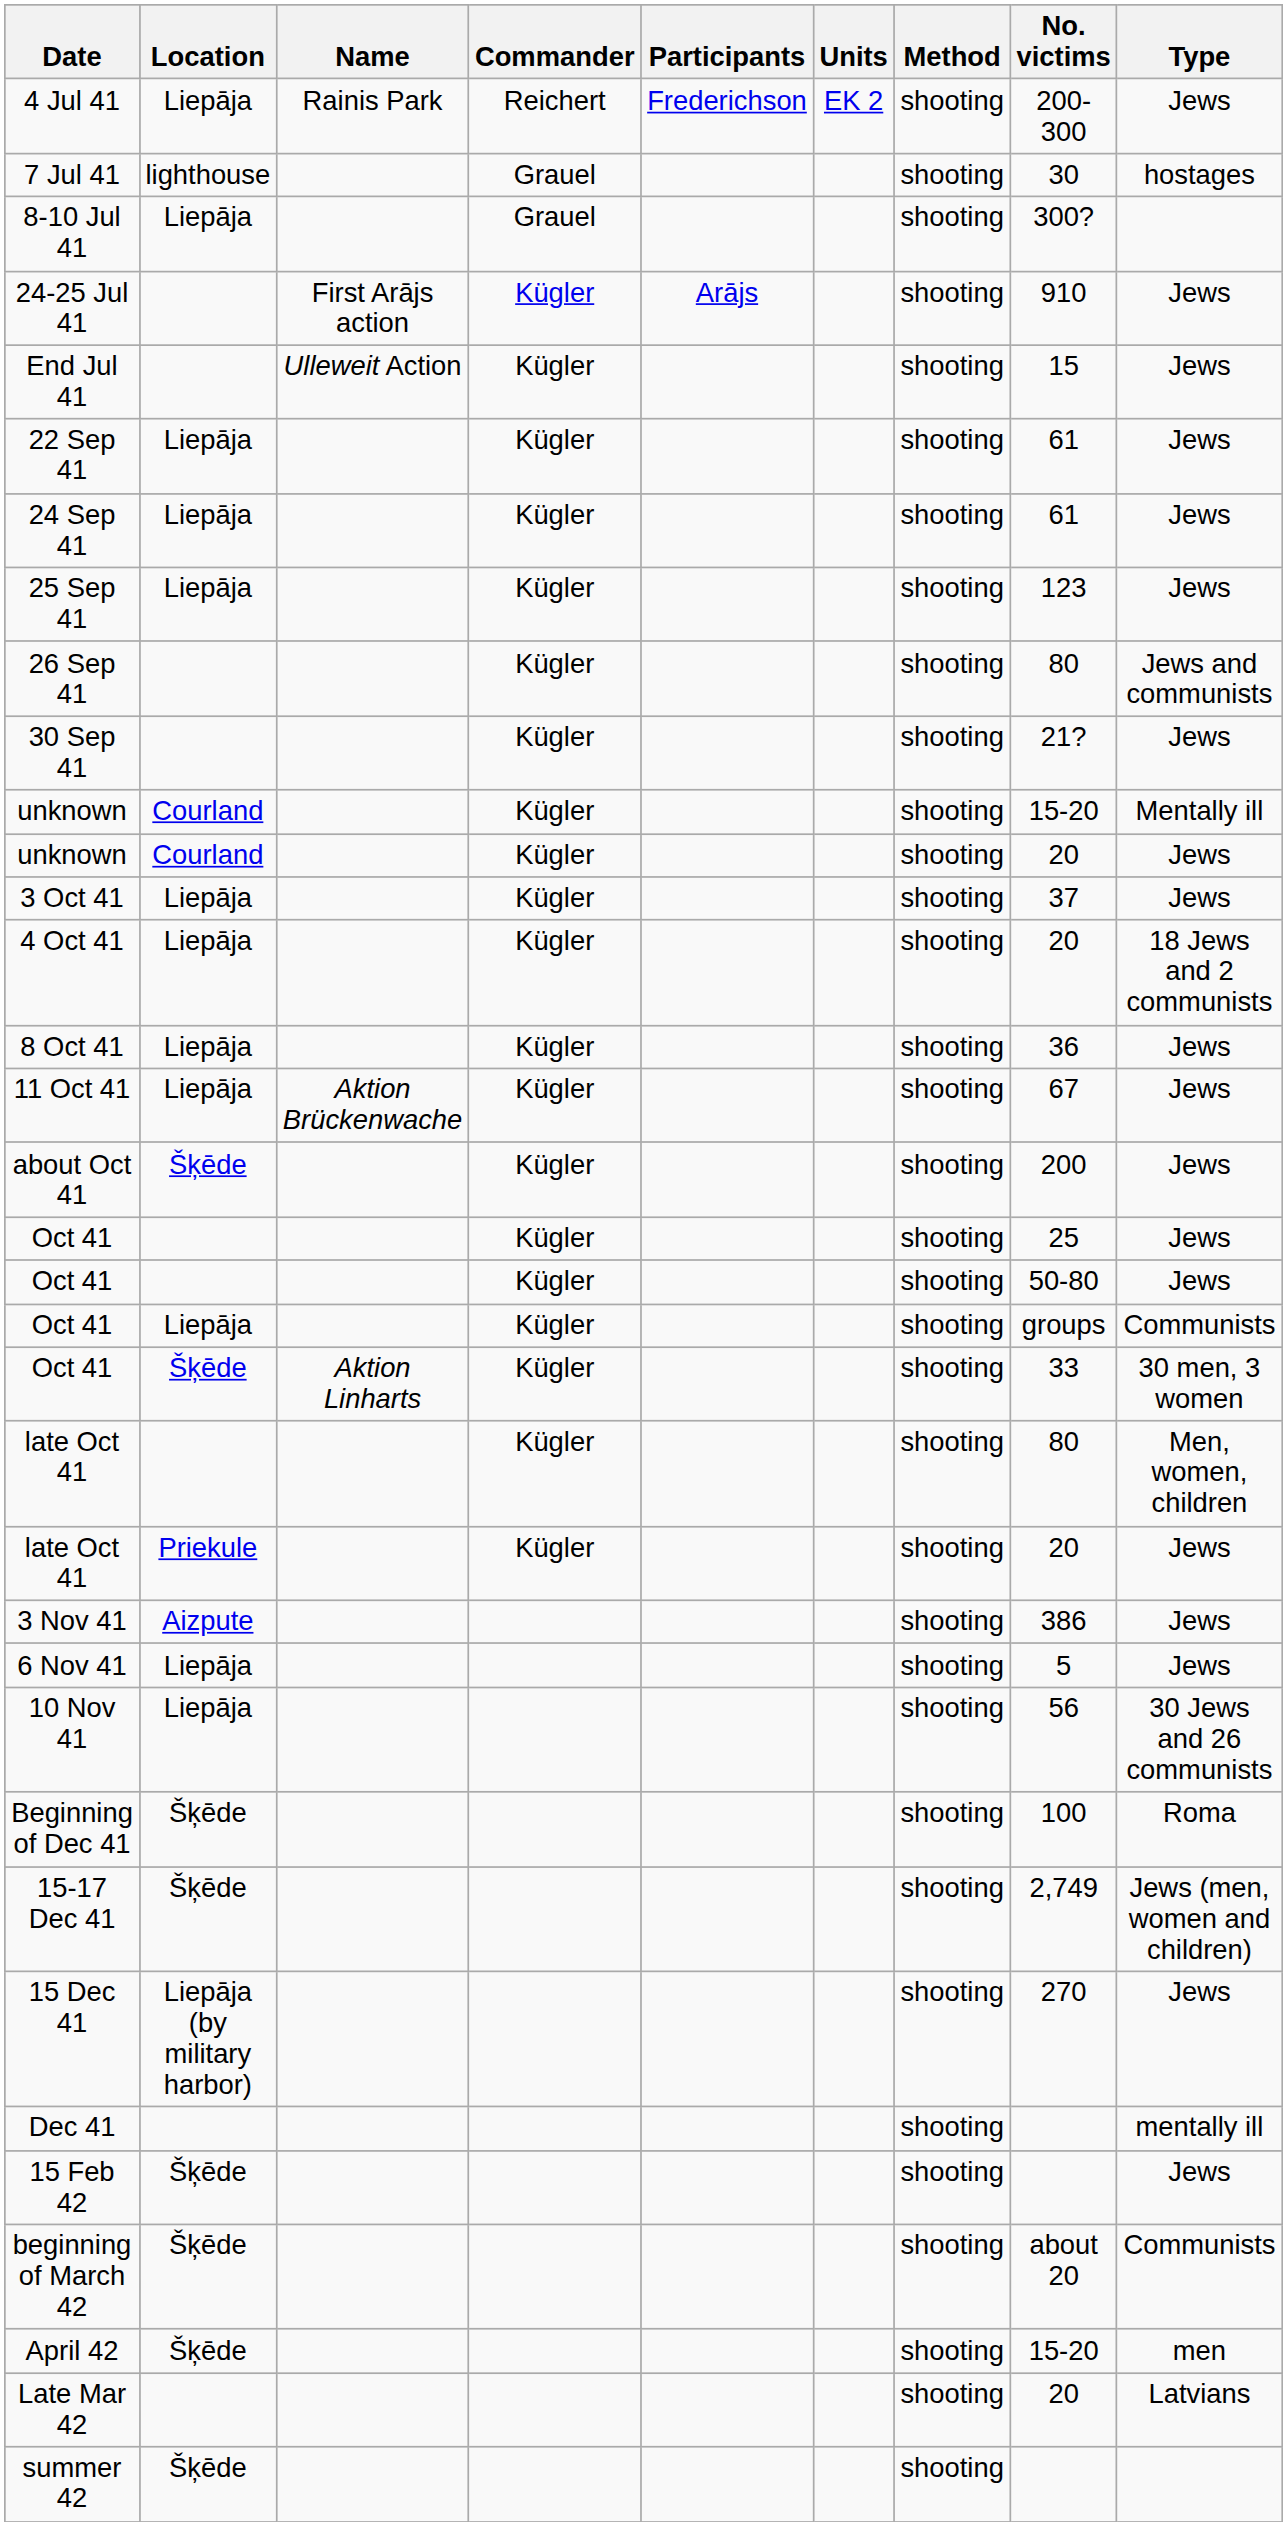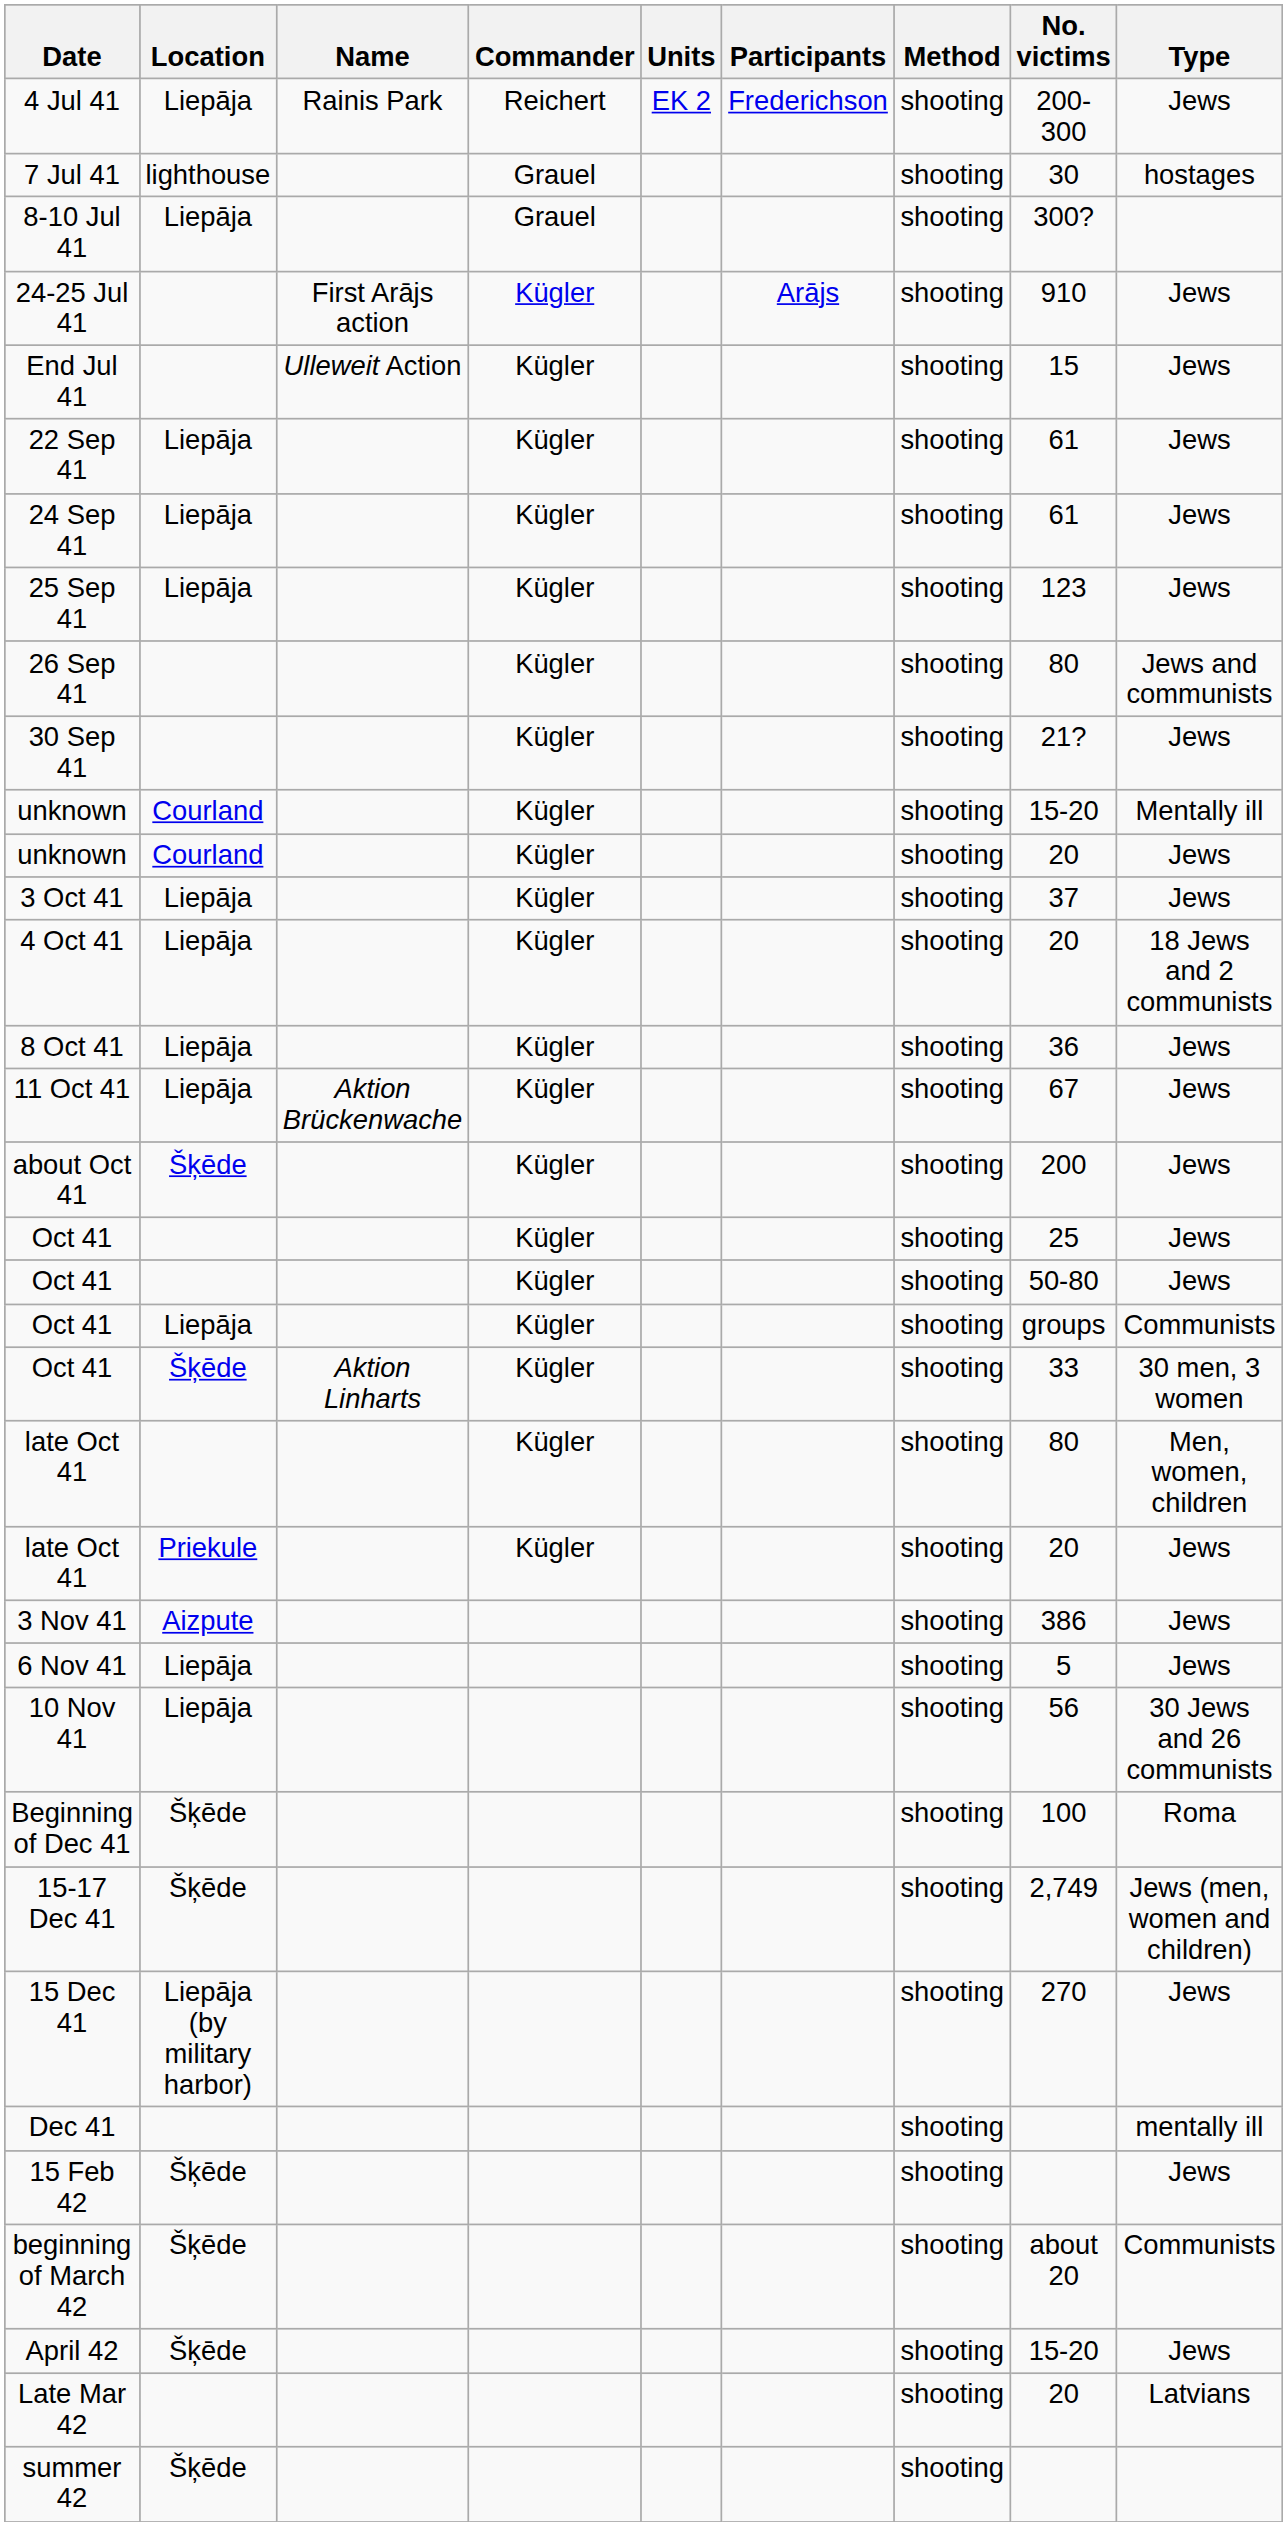 <table class="wikitable collapsible sortable state = uncollapsed">
 <tr style="vertical-align:bottom;">
 <th>Date</th>
 <th>Location</th>
 <th>Name</th>
 <th>Commander</th>
+<th>Units</th>
 <th>Participants</th>
-<th>Units</th>
 <th>Method</th>
 <th>No. victims</th>
 <th>Type<br></th>
 </tr>
 <tr style="vertical-align:top; text-align:center;">
 <td>4 Jul 41</td>
 <td>Liepāja</td>
 <td>Rainis Park</td>
 <td>Reichert</td>
+<td><a href='#'>EK 2</a></td>
 <td><a href='#'>Frederichson</a></td>
-<td><a href='#'>EK 2</a></td>
 <td>shooting</td>
 <td>200-300</td>
 <td>Jews<br></td>
 </tr>
 <tr style="vertical-align:top; text-align:center;">
 <td>7 Jul 41</td>
 <td>lighthouse</td>
 <td></td>
 <td>Grauel</td>
 <td></td>
 <td></td>
 <td>shooting</td>
 <td>30</td>
 <td>hostages<br></td>
 </tr>
 <tr style="vertical-align:top; text-align:center;">
 <td>8-10 Jul 41</td>
 <td>Liepāja</td>
 <td></td>
 <td>Grauel</td>
 <td></td>
 <td></td>
 <td>shooting</td>
 <td>300?</td>
 <td><br></td>
 </tr>
 <tr style="vertical-align:top; text-align:center;">
 <td>24-25 Jul 41</td>
 <td></td>
 <td>First Arājs action</td>
 <td><a href='#'>Kügler</a></td>
+<td></td>
 <td><a href='#'>Arājs</a></td>
-<td></td>
 <td>shooting</td>
 <td>910</td>
 <td>Jews<br></td>
 </tr>
 <tr style="vertical-align:top; text-align:center;">
 <td>End Jul 41</td>
 <td></td>
 <td><em>Ulleweit</em> Action</td>
 <td>Kügler</td>
 <td></td>
 <td></td>
 <td>shooting</td>
 <td>15</td>
 <td>Jews<br></td>
 </tr>
 <tr style="vertical-align:top; text-align:center;">
 <td>22 Sep 41</td>
 <td>Liepāja</td>
 <td></td>
 <td>Kügler</td>
 <td></td>
 <td></td>
 <td>shooting</td>
 <td>61</td>
 <td>Jews<br></td>
 </tr>
 <tr style="vertical-align:top; text-align:center;">
 <td>24 Sep 41</td>
 <td>Liepāja</td>
 <td></td>
 <td>Kügler</td>
 <td></td>
 <td></td>
 <td>shooting</td>
 <td>61</td>
 <td>Jews<br></td>
 </tr>
 <tr style="vertical-align:top; text-align:center;">
 <td>25 Sep 41</td>
 <td>Liepāja</td>
 <td></td>
 <td>Kügler</td>
 <td></td>
 <td></td>
 <td>shooting</td>
 <td>123</td>
 <td>Jews<br></td>
 </tr>
 <tr style="vertical-align:top; text-align:center;">
 <td>26 Sep 41</td>
 <td></td>
 <td></td>
 <td>Kügler</td>
 <td></td>
 <td></td>
 <td>shooting</td>
 <td>80</td>
 <td>Jews and communists<br></td>
 </tr>
 <tr style="vertical-align:top; text-align:center;">
 <td>30 Sep 41</td>
 <td></td>
 <td></td>
 <td>Kügler</td>
 <td></td>
 <td></td>
 <td>shooting</td>
 <td>21?</td>
 <td>Jews<br></td>
 </tr>
 <tr style="vertical-align:top; text-align:center;">
 <td>unknown</td>
 <td><a href='#'>Courland</a></td>
 <td></td>
 <td>Kügler</td>
 <td></td>
 <td></td>
 <td>shooting</td>
 <td>15-20</td>
 <td>Mentally ill<br></td>
 </tr>
 <tr style="vertical-align:top; text-align:center;">
 <td>unknown</td>
 <td><a href='#'>Courland</a></td>
 <td></td>
 <td>Kügler</td>
 <td></td>
 <td></td>
 <td>shooting</td>
 <td>20</td>
 <td>Jews<br></td>
 </tr>
 <tr style="vertical-align:top; text-align:center;">
 <td>3 Oct 41</td>
 <td>Liepāja</td>
 <td></td>
 <td>Kügler</td>
 <td></td>
 <td></td>
 <td>shooting</td>
 <td>37</td>
 <td>Jews<br></td>
 </tr>
 <tr style="vertical-align:top; text-align:center;">
 <td>4 Oct 41</td>
 <td>Liepāja</td>
 <td></td>
 <td>Kügler</td>
 <td></td>
 <td></td>
 <td>shooting</td>
 <td>20</td>
 <td>18 Jews and 2 communists<br></td>
 </tr>
 <tr style="vertical-align:top; text-align:center;">
 <td>8 Oct 41</td>
 <td>Liepāja</td>
 <td></td>
 <td>Kügler</td>
 <td></td>
 <td></td>
 <td>shooting</td>
 <td>36</td>
 <td>Jews<br></td>
 </tr>
 <tr style="vertical-align:top; text-align:center;">
 <td>11 Oct 41</td>
 <td>Liepāja</td>
 <td><em>Aktion Brückenwache</em></td>
 <td>Kügler</td>
 <td></td>
 <td></td>
 <td>shooting</td>
 <td>67</td>
 <td>Jews<br></td>
 </tr>
 <tr style="vertical-align:top; text-align:center;">
 <td>about Oct 41</td>
 <td><a href='#'>Šķēde</a></td>
 <td></td>
 <td>Kügler</td>
 <td></td>
 <td></td>
 <td>shooting</td>
 <td>200</td>
 <td>Jews<br></td>
 </tr>
 <tr style="vertical-align:top; text-align:center;">
 <td>Oct 41</td>
 <td></td>
 <td></td>
 <td>Kügler</td>
 <td></td>
 <td></td>
 <td>shooting</td>
 <td>25</td>
 <td>Jews<br></td>
 </tr>
 <tr style="vertical-align:top; text-align:center;">
 <td>Oct 41</td>
 <td></td>
 <td></td>
 <td>Kügler</td>
 <td></td>
 <td></td>
 <td>shooting</td>
 <td>50-80</td>
 <td>Jews<br></td>
 </tr>
 <tr style="vertical-align:top; text-align:center;">
 <td>Oct 41</td>
 <td>Liepāja</td>
 <td></td>
 <td>Kügler</td>
 <td></td>
 <td></td>
 <td>shooting</td>
 <td>groups</td>
 <td>Communists<br></td>
 </tr>
 <tr style="vertical-align:top; text-align:center;">
 <td>Oct 41</td>
 <td><a href='#'>Šķēde</a></td>
 <td><em>Aktion Linharts</em></td>
 <td>Kügler</td>
 <td></td>
 <td></td>
 <td>shooting</td>
 <td>33</td>
 <td>30 men, 3 women<br></td>
 </tr>
 <tr style="vertical-align:top; text-align:center;">
 <td>late Oct 41</td>
 <td></td>
 <td></td>
 <td>Kügler</td>
 <td></td>
 <td></td>
 <td>shooting</td>
 <td>80</td>
 <td>Men, women, children<br></td>
 </tr>
 <tr style="vertical-align:top; text-align:center;">
 <td>late Oct 41</td>
 <td><a href='#'>Priekule</a></td>
 <td></td>
 <td>Kügler</td>
 <td></td>
 <td></td>
 <td>shooting</td>
 <td>20</td>
 <td>Jews<br></td>
 </tr>
 <tr style="vertical-align:top; text-align:center;">
 <td>3 Nov 41</td>
 <td><a href='#'>Aizpute</a></td>
 <td></td>
 <td></td>
 <td></td>
 <td></td>
 <td>shooting</td>
 <td>386</td>
 <td>Jews<br></td>
 </tr>
 <tr style="vertical-align:top; text-align:center;">
 <td>6 Nov 41</td>
 <td>Liepāja</td>
 <td></td>
 <td></td>
 <td></td>
 <td></td>
 <td>shooting</td>
 <td>5</td>
 <td>Jews<br></td>
 </tr>
 <tr style="vertical-align:top; text-align:center;">
 <td>10 Nov 41</td>
 <td>Liepāja</td>
 <td></td>
 <td></td>
 <td></td>
 <td></td>
 <td>shooting</td>
 <td>56</td>
 <td>30 Jews and 26 communists<br></td>
 </tr>
 <tr style="vertical-align:top; text-align:center;">
 <td>Beginning of Dec 41</td>
 <td>Šķēde</td>
 <td></td>
 <td></td>
 <td></td>
 <td></td>
 <td>shooting</td>
 <td>100</td>
 <td>Roma<br></td>
 </tr>
 <tr style="vertical-align:top; text-align:center;">
 <td>15-17 Dec 41</td>
 <td>Šķēde</td>
 <td></td>
 <td></td>
 <td></td>
 <td></td>
 <td>shooting</td>
 <td>2,749</td>
 <td>Jews (men, women and children)<br></td>
 </tr>
 <tr style="vertical-align:top; text-align:center;">
 <td>15 Dec 41</td>
 <td>Liepāja (by military harbor)</td>
 <td></td>
 <td></td>
 <td></td>
 <td></td>
 <td>shooting</td>
 <td>270</td>
 <td>Jews<br></td>
 </tr>
 <tr style="vertical-align:top; text-align:center;">
 <td>Dec 41</td>
 <td></td>
 <td></td>
 <td></td>
 <td></td>
 <td></td>
 <td>shooting</td>
 <td></td>
 <td>mentally ill<br></td>
 </tr>
 <tr style="vertical-align:top; text-align:center;">
 <td>15 Feb 42</td>
 <td>Šķēde</td>
 <td></td>
 <td></td>
 <td></td>
 <td></td>
 <td>shooting</td>
 <td></td>
 <td>Jews<br></td>
 </tr>
 <tr style="vertical-align:top; text-align:center;">
 <td>beginning of March 42</td>
 <td>Šķēde</td>
 <td></td>
 <td></td>
 <td></td>
 <td></td>
 <td>shooting</td>
 <td>about 20</td>
 <td>Communists<br></td>
 </tr>
 <tr style="vertical-align:top; text-align:center;">
 <td>April 42</td>
 <td>Šķēde</td>
 <td></td>
 <td></td>
 <td></td>
 <td></td>
 <td>shooting</td>
 <td>15-20</td>
-<td>men<br></td>
+<td>Jews<br></td>
 </tr>
 <tr style="vertical-align:top; text-align:center;">
 <td>Late Mar 42</td>
 <td></td>
 <td></td>
 <td></td>
 <td></td>
 <td></td>
 <td>shooting</td>
 <td>20</td>
 <td>Latvians<br></td>
 </tr>
 <tr style="vertical-align:top; text-align:center;">
 <td>summer 42</td>
 <td>Šķēde</td>
 <td></td>
 <td></td>
 <td></td>
 <td></td>
 <td>shooting</td>
 <td></td>
 <td></td>
 </tr>
 </table>
